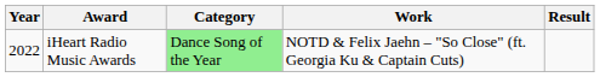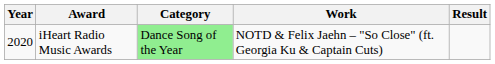 <table class="wikitable">
 <tr>
 <th scope="col">Year</th>
 <th scope="col">Award</th>
 <th>Category</th>
 <th scope="col">Work</th>
 <th scope="col">Result</th>
 </tr>
 <tr>
-<td>2022</td>
+<td>2020</td>
 <td>iHeart Radio Music Awards</td>
 <td style="background: lightgreen;">Dance Song of the Year</td>
 <td>NOTD & Felix Jaehn – "So Close" (ft. Georgia Ku & Captain Cuts)</td>
 <td></td>
 </tr>
 </table>
